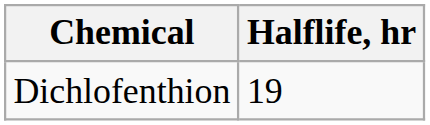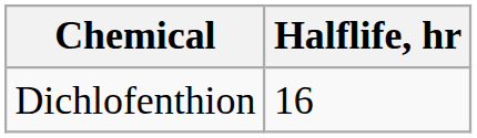 <table class="wikitable">
 <tr>
 <th>Chemical</th>
 <th>Halflife, hr<br></th>
 </tr>
 <tr>
 <td>Dichlofenthion</td>
-<td>19</td>
+<td>16</td>
 </tr>
 </table>
